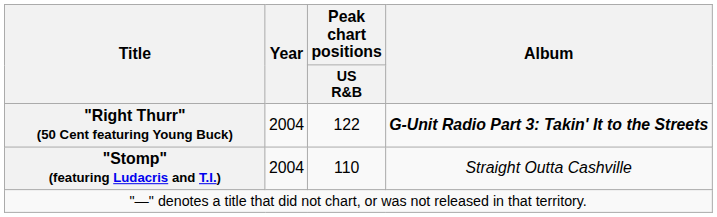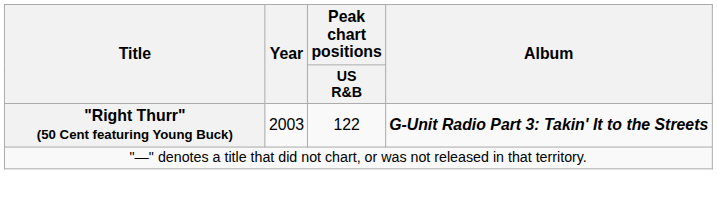 <table class="wikitable plainrowheaders" style="text-align:center;" border="1">
 <tr>
 <th scope="col" rowspan="2" style="width:16em;">Title</th>
 <th scope="col" rowspan="2">Year</th>
 <th scope="col" colspan="1">Peak chart positions</th>
 <th scope="col" rowspan="2">Album</th>
 </tr>
 <tr>
 <th style="width:3em; font-size:90%">US<br>R&B<br></th>
 </tr>
 <tr>
 <th scope="row">"Right Thurr"<br><small>(50 Cent featuring Young Buck)</small></th>
-<td>2004</td>
+<td>2003</td>
 <td>122</td>
 <td><strong><em>G-Unit Radio Part 3: Takin' It to the Streets</em></strong></td>
-</tr>
-<tr>
-<th scope="row">"Stomp"<br><small>(featuring <a href='#'>Ludacris</a> and <a href='#'>T.I.</a>)</small></th>
-<td>2004</td>
-<td>110</td>
-<td><em>Straight Outta Cashville</em></td>
 </tr>
 <tr>
 <td colspan="4" style="font-size:90%">"—" denotes a title that did not chart, or was not released in that territory.</td>
 </tr>
 </table>
